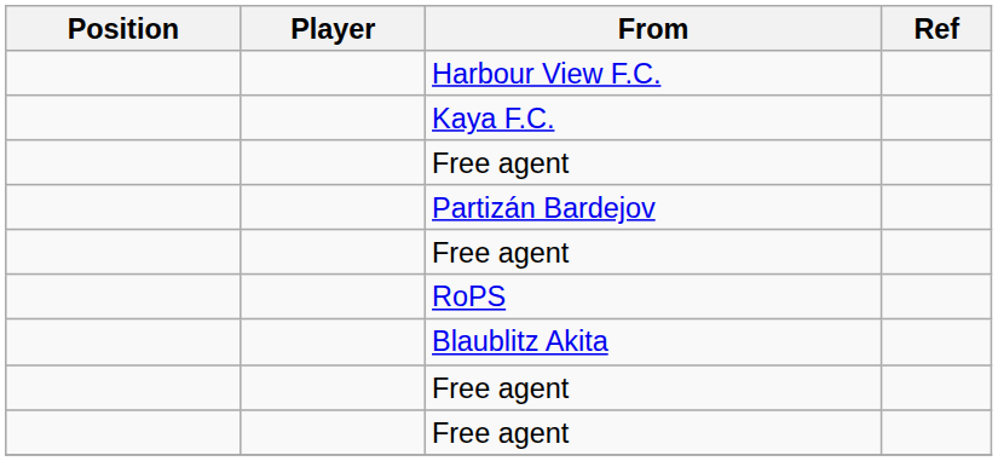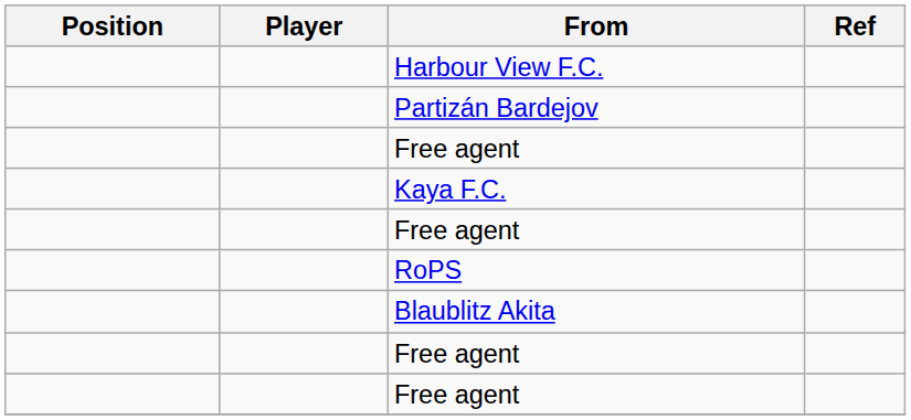 <table class="wikitable sortable" style="width:60%; text-align:center; font-size:95%; text-align:left;">
 <tr>
 <th><strong>Position</strong></th>
 <th><strong>Player</strong></th>
 <th><strong>From</strong></th>
 <th><strong>Ref</strong></th>
 </tr>
 <tr>
 <td></td>
 <td></td>
 <td> <a href='#'>Harbour View F.C.</a></td>
 <td></td>
 </tr>
 <tr>
 <td></td>
 <td></td>
-<td> <a href='#'>Kaya F.C.</a></td>
+<td> <a href='#'>Partizán Bardejov</a></td>
 <td></td>
 </tr>
 <tr>
 <td></td>
 <td></td>
 <td>Free agent</td>
 <td></td>
 </tr>
 <tr>
 <td></td>
 <td></td>
-<td> <a href='#'>Partizán Bardejov</a></td>
+<td> <a href='#'>Kaya F.C.</a></td>
 <td></td>
 </tr>
 <tr>
 <td></td>
 <td></td>
 <td>Free agent</td>
 <td></td>
 </tr>
 <tr>
 <td></td>
 <td></td>
 <td> <a href='#'>RoPS</a></td>
 <td></td>
 </tr>
 <tr>
 <td></td>
 <td></td>
 <td> <a href='#'>Blaublitz Akita</a></td>
 <td></td>
 </tr>
 <tr>
 <td></td>
 <td></td>
 <td>Free agent</td>
 <td></td>
 </tr>
 <tr>
 <td></td>
 <td></td>
 <td>Free agent</td>
 <td></td>
 </tr>
 <tr>
 </tr>
 </table>
